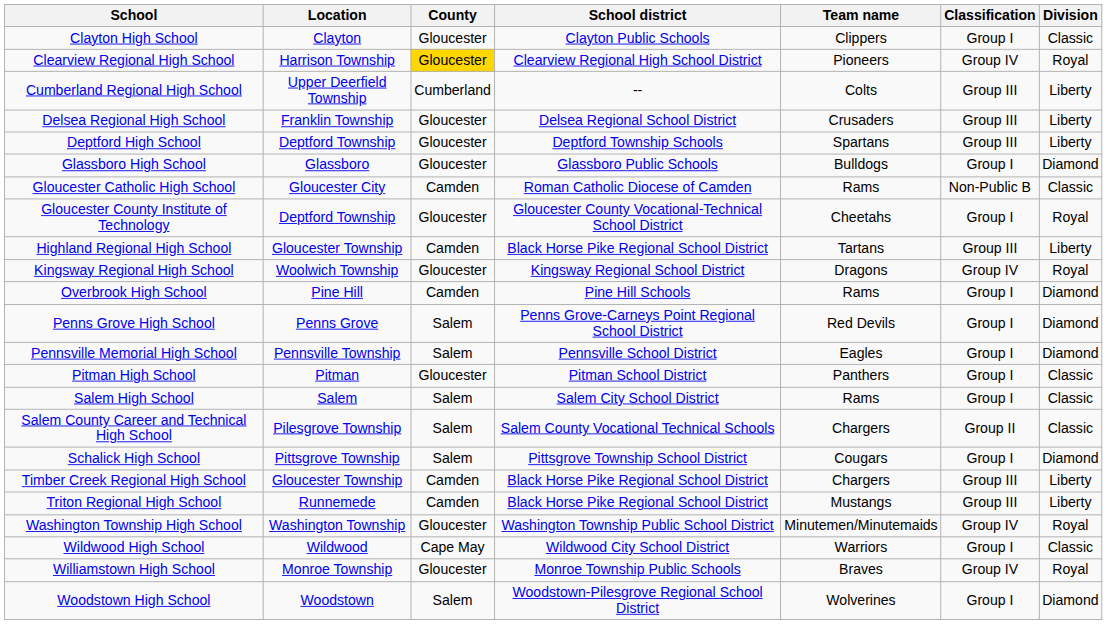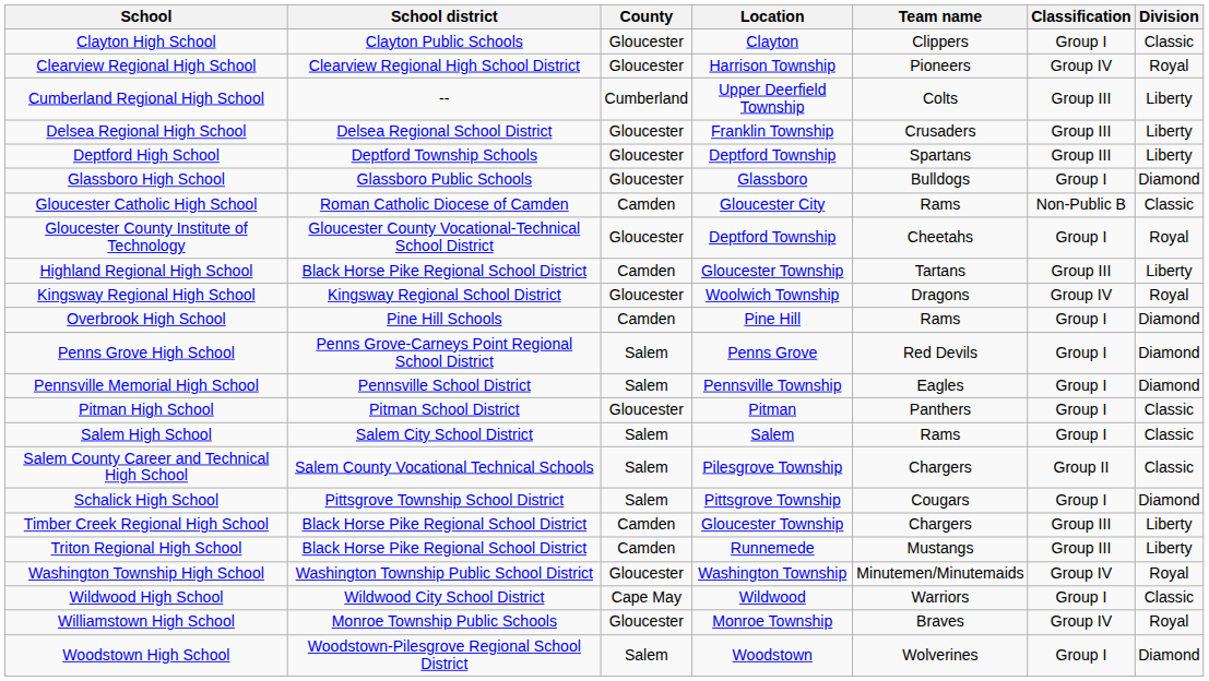 <table class="wikitable" style="text-align:center;">
 <tr>
 <th>School</th>
+<th>School district</th>
+<th>County</th>
 <th>Location</th>
-<th>County</th>
-<th>School district</th>
 <th>Team name</th>
 <th>Classification</th>
 <th>Division</th>
 </tr>
 <tr>
 <td><a href='#'>Clayton High School</a></td>
+<td><a href='#'>Clayton Public Schools</a></td>
+<td>Gloucester</td>
 <td><a href='#'>Clayton</a></td>
-<td>Gloucester</td>
-<td><a href='#'>Clayton Public Schools</a></td>
 <td>Clippers</td>
 <td>Group I</td>
 <td>Classic</td>
 </tr>
 <tr>
 <td><a href='#'>Clearview Regional High School</a></td>
+<td><a href='#'>Clearview Regional High School District</a></td>
+<td>Gloucester</td>
 <td><a href='#'>Harrison Township</a></td>
-<td style="background: gold;">Gloucester</td>
-<td><a href='#'>Clearview Regional High School District</a></td>
 <td>Pioneers</td>
 <td>Group IV</td>
 <td>Royal</td>
 </tr>
 <tr>
 <td><a href='#'>Cumberland Regional High School</a></td>
+<td>--</td>
+<td>Cumberland</td>
 <td><a href='#'>Upper Deerfield Township</a></td>
-<td>Cumberland</td>
-<td>--</td>
 <td>Colts</td>
 <td>Group III</td>
 <td>Liberty</td>
 </tr>
 <tr>
 <td><a href='#'>Delsea Regional High School</a></td>
+<td><a href='#'>Delsea Regional School District</a></td>
+<td>Gloucester</td>
 <td><a href='#'>Franklin Township</a></td>
-<td>Gloucester</td>
-<td><a href='#'>Delsea Regional School District</a></td>
 <td>Crusaders</td>
 <td>Group III</td>
 <td>Liberty</td>
 </tr>
 <tr>
 <td><a href='#'>Deptford High School</a></td>
+<td><a href='#'>Deptford Township Schools</a></td>
+<td>Gloucester</td>
 <td><a href='#'>Deptford Township</a></td>
-<td>Gloucester</td>
-<td><a href='#'>Deptford Township Schools</a></td>
 <td>Spartans</td>
 <td>Group III</td>
 <td>Liberty</td>
 </tr>
 <tr>
 <td><a href='#'>Glassboro High School</a></td>
+<td><a href='#'>Glassboro Public Schools</a></td>
+<td>Gloucester</td>
 <td><a href='#'>Glassboro</a></td>
-<td>Gloucester</td>
-<td><a href='#'>Glassboro Public Schools</a></td>
 <td>Bulldogs</td>
 <td>Group I</td>
 <td>Diamond</td>
 </tr>
 <tr>
 <td><a href='#'>Gloucester Catholic High School</a></td>
+<td><a href='#'>Roman Catholic Diocese of Camden</a></td>
+<td>Camden</td>
 <td><a href='#'>Gloucester City</a></td>
-<td>Camden</td>
-<td><a href='#'>Roman Catholic Diocese of Camden</a></td>
 <td>Rams</td>
 <td>Non-Public B</td>
 <td>Classic</td>
 </tr>
 <tr>
 <td><a href='#'>Gloucester County Institute of Technology</a></td>
+<td><a href='#'>Gloucester County Vocational-Technical School District</a></td>
+<td>Gloucester</td>
 <td><a href='#'>Deptford Township</a></td>
-<td>Gloucester</td>
-<td><a href='#'>Gloucester County Vocational-Technical School District</a></td>
 <td>Cheetahs</td>
 <td>Group I</td>
 <td>Royal</td>
 </tr>
 <tr>
 <td><a href='#'>Highland Regional High School</a></td>
+<td><a href='#'>Black Horse Pike Regional School District</a></td>
+<td>Camden</td>
 <td><a href='#'>Gloucester Township</a></td>
-<td>Camden</td>
-<td><a href='#'>Black Horse Pike Regional School District</a></td>
 <td>Tartans</td>
 <td>Group III</td>
 <td>Liberty</td>
 </tr>
 <tr>
 <td><a href='#'>Kingsway Regional High School</a></td>
+<td><a href='#'>Kingsway Regional School District</a></td>
+<td>Gloucester</td>
 <td><a href='#'>Woolwich Township</a></td>
-<td>Gloucester</td>
-<td><a href='#'>Kingsway Regional School District</a></td>
 <td>Dragons</td>
 <td>Group IV</td>
 <td>Royal</td>
 </tr>
 <tr>
 <td><a href='#'>Overbrook High School</a></td>
+<td><a href='#'>Pine Hill Schools</a></td>
+<td>Camden</td>
 <td><a href='#'>Pine Hill</a></td>
-<td>Camden</td>
-<td><a href='#'>Pine Hill Schools</a></td>
 <td>Rams</td>
 <td>Group I</td>
 <td>Diamond</td>
 </tr>
 <tr>
 <td><a href='#'>Penns Grove High School</a></td>
+<td><a href='#'>Penns Grove-Carneys Point Regional School District</a></td>
+<td>Salem</td>
 <td><a href='#'>Penns Grove</a></td>
-<td>Salem</td>
-<td><a href='#'>Penns Grove-Carneys Point Regional School District</a></td>
 <td>Red Devils</td>
 <td>Group I</td>
 <td>Diamond</td>
 </tr>
 <tr>
 <td><a href='#'>Pennsville Memorial High School</a></td>
+<td><a href='#'>Pennsville School District</a></td>
+<td>Salem</td>
 <td><a href='#'>Pennsville Township</a></td>
-<td>Salem</td>
-<td><a href='#'>Pennsville School District</a></td>
 <td>Eagles</td>
 <td>Group I</td>
 <td>Diamond</td>
 </tr>
 <tr>
 <td><a href='#'>Pitman High School</a></td>
+<td><a href='#'>Pitman School District</a></td>
+<td>Gloucester</td>
 <td><a href='#'>Pitman</a></td>
-<td>Gloucester</td>
-<td><a href='#'>Pitman School District</a></td>
 <td>Panthers</td>
 <td>Group I</td>
 <td>Classic</td>
 </tr>
 <tr>
 <td><a href='#'>Salem High School</a></td>
+<td><a href='#'>Salem City School District</a></td>
+<td>Salem</td>
 <td><a href='#'>Salem</a></td>
-<td>Salem</td>
-<td><a href='#'>Salem City School District</a></td>
 <td>Rams</td>
 <td>Group I</td>
 <td>Classic</td>
 </tr>
 <tr>
 <td><a href='#'>Salem County Career and Technical High School</a></td>
+<td><a href='#'>Salem County Vocational Technical Schools</a></td>
+<td>Salem</td>
 <td><a href='#'>Pilesgrove Township</a></td>
-<td>Salem</td>
-<td><a href='#'>Salem County Vocational Technical Schools</a></td>
 <td>Chargers</td>
 <td>Group II</td>
 <td>Classic</td>
 </tr>
 <tr>
 <td><a href='#'>Schalick High School</a></td>
+<td><a href='#'>Pittsgrove Township School District</a></td>
+<td>Salem</td>
 <td><a href='#'>Pittsgrove Township</a></td>
-<td>Salem</td>
-<td><a href='#'>Pittsgrove Township School District</a></td>
 <td>Cougars</td>
 <td>Group I</td>
 <td>Diamond</td>
 </tr>
 <tr>
 <td><a href='#'>Timber Creek Regional High School</a></td>
+<td><a href='#'>Black Horse Pike Regional School District</a></td>
+<td>Camden</td>
 <td><a href='#'>Gloucester Township</a></td>
-<td>Camden</td>
-<td><a href='#'>Black Horse Pike Regional School District</a></td>
 <td>Chargers</td>
 <td>Group III</td>
 <td>Liberty</td>
 </tr>
 <tr>
 <td><a href='#'>Triton Regional High School</a></td>
+<td><a href='#'>Black Horse Pike Regional School District</a></td>
+<td>Camden</td>
 <td><a href='#'>Runnemede</a></td>
-<td>Camden</td>
-<td><a href='#'>Black Horse Pike Regional School District</a></td>
 <td>Mustangs</td>
 <td>Group III</td>
 <td>Liberty</td>
 </tr>
 <tr>
 <td><a href='#'>Washington Township High School</a></td>
+<td><a href='#'>Washington Township Public School District</a></td>
+<td>Gloucester</td>
 <td><a href='#'>Washington Township</a></td>
-<td>Gloucester</td>
-<td><a href='#'>Washington Township Public School District</a></td>
 <td>Minutemen/Minutemaids</td>
 <td>Group IV</td>
 <td>Royal</td>
 </tr>
 <tr>
 <td><a href='#'>Wildwood High School</a></td>
+<td><a href='#'>Wildwood City School District</a></td>
+<td>Cape May</td>
 <td><a href='#'>Wildwood</a></td>
-<td>Cape May</td>
-<td><a href='#'>Wildwood City School District</a></td>
 <td>Warriors</td>
 <td>Group I</td>
 <td>Classic</td>
 </tr>
 <tr>
 <td><a href='#'>Williamstown High School</a></td>
+<td><a href='#'>Monroe Township Public Schools</a></td>
+<td>Gloucester</td>
 <td><a href='#'>Monroe Township</a></td>
-<td>Gloucester</td>
-<td><a href='#'>Monroe Township Public Schools</a></td>
 <td>Braves</td>
 <td>Group IV</td>
 <td>Royal</td>
 </tr>
 <tr>
 <td><a href='#'>Woodstown High School</a></td>
+<td><a href='#'>Woodstown-Pilesgrove Regional School District</a></td>
+<td>Salem</td>
 <td><a href='#'>Woodstown</a></td>
-<td>Salem</td>
-<td><a href='#'>Woodstown-Pilesgrove Regional School District</a></td>
 <td>Wolverines</td>
 <td>Group I</td>
 <td>Diamond</td>
 </tr>
 </table>
